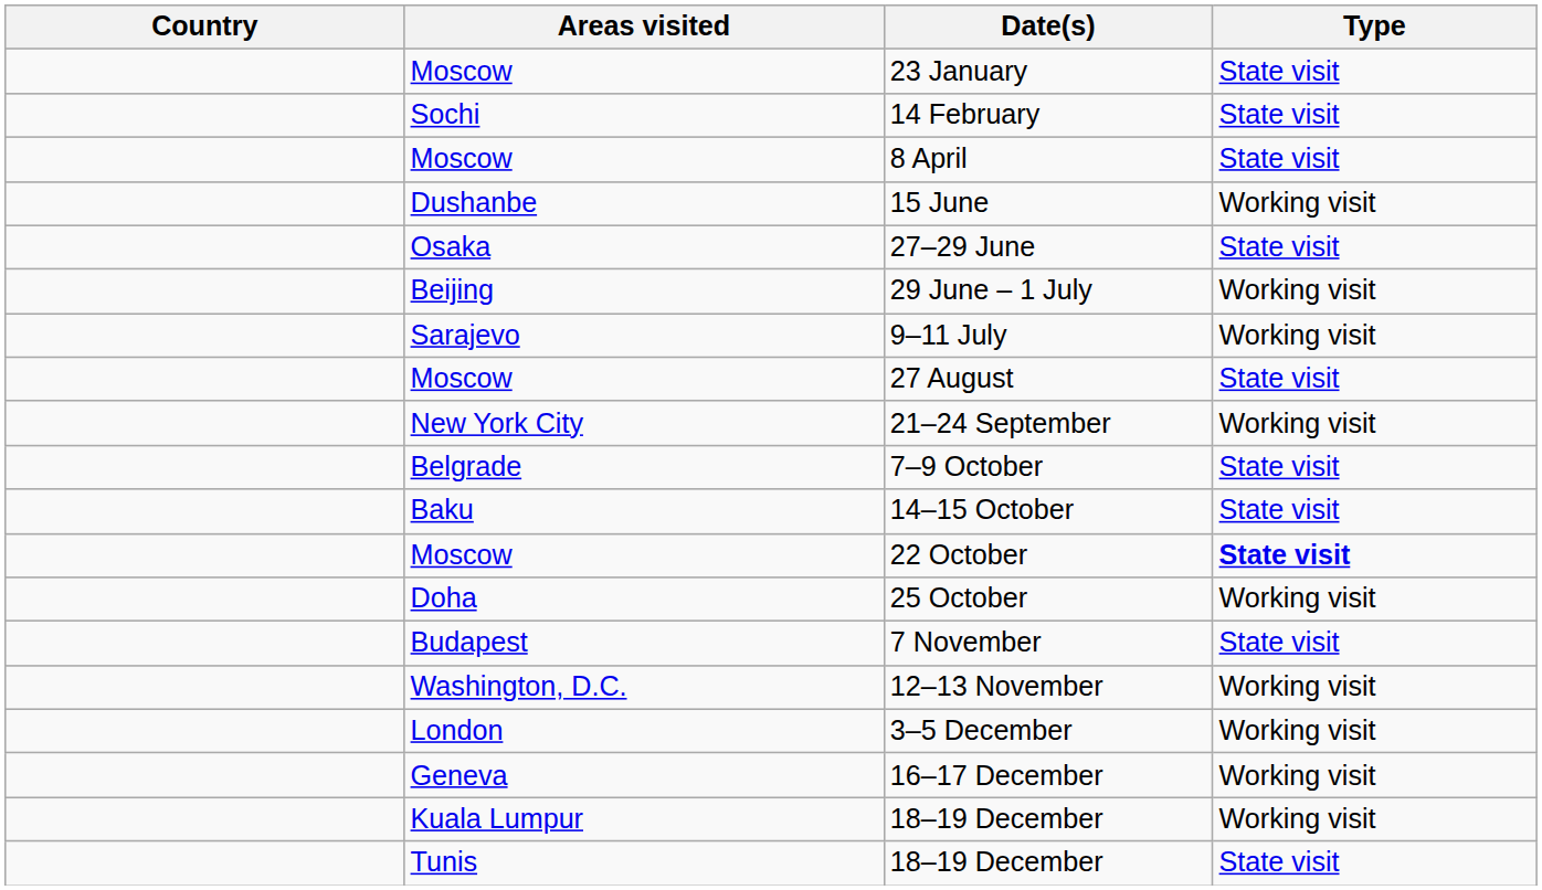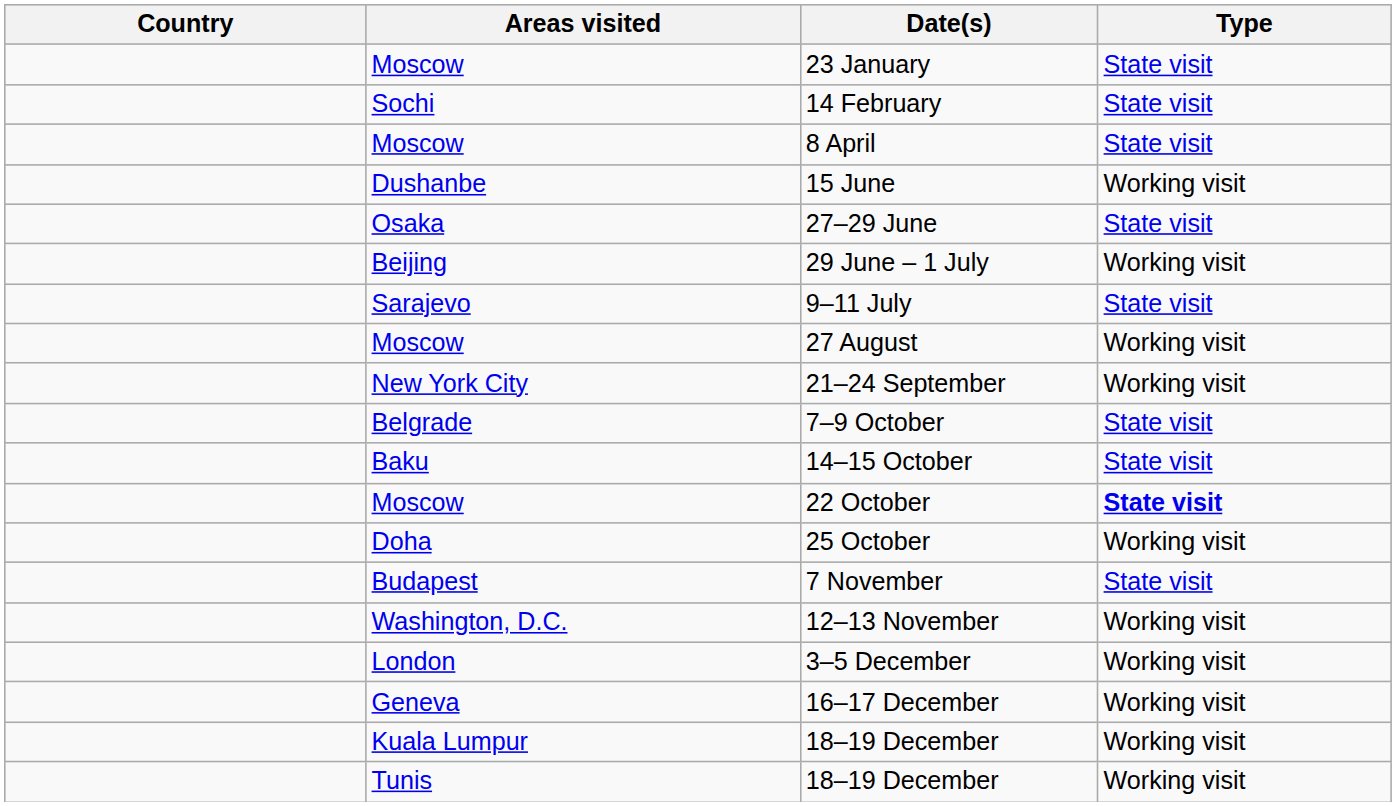 <table class="wikitable" style="margin: 1em auto 1em auto">
 <tr>
 <th width=250>Country</th>
 <th width=300>Areas visited</th>
 <th width=200>Date(s)</th>
 <th width=200>Type</th>
 </tr>
 <tr>
 <td></td>
 <td><a href='#'>Moscow</a></td>
 <td>23 January</td>
 <td><a href='#'>State visit</a></td>
 </tr>
 <tr>
 <td></td>
 <td><a href='#'>Sochi</a></td>
 <td>14 February</td>
 <td><a href='#'>State visit</a></td>
 </tr>
 <tr>
 <td></td>
 <td><a href='#'>Moscow</a></td>
 <td>8 April</td>
 <td><a href='#'>State visit</a></td>
 </tr>
 <tr>
 <td></td>
 <td><a href='#'>Dushanbe</a></td>
 <td>15 June</td>
 <td>Working visit</td>
 </tr>
 <tr>
 <td></td>
 <td><a href='#'>Osaka</a></td>
 <td>27–29 June</td>
 <td><a href='#'>State visit</a></td>
 </tr>
 <tr>
 <td></td>
 <td><a href='#'>Beijing</a></td>
 <td>29 June – 1 July</td>
 <td>Working visit</td>
 </tr>
 <tr>
 <td></td>
 <td><a href='#'>Sarajevo</a></td>
 <td>9–11 July</td>
-<td>Working visit</td>
+<td><a href='#'>State visit</a></td>
 </tr>
 <tr>
 <td></td>
 <td><a href='#'>Moscow</a></td>
 <td>27 August</td>
-<td><a href='#'>State visit</a></td>
+<td>Working visit</td>
 </tr>
 <tr>
 <td></td>
 <td><a href='#'>New York City</a></td>
 <td>21–24 September</td>
 <td>Working visit</td>
 </tr>
 <tr>
 <td></td>
 <td><a href='#'>Belgrade</a></td>
 <td>7–9 October</td>
 <td><a href='#'>State visit</a></td>
 </tr>
 <tr>
 <td></td>
 <td><a href='#'>Baku</a></td>
 <td>14–15 October</td>
 <td><a href='#'>State visit</a></td>
 </tr>
 <tr>
 <td></td>
 <td><a href='#'>Moscow</a></td>
 <td>22 October</td>
 <td><strong><a href='#'>State visit</a></strong></td>
 </tr>
 <tr>
 <td></td>
 <td><a href='#'>Doha</a></td>
 <td>25 October</td>
 <td>Working visit</td>
 </tr>
 <tr>
 <td></td>
 <td><a href='#'>Budapest</a></td>
 <td>7 November</td>
 <td><a href='#'>State visit</a></td>
 </tr>
 <tr>
 <td></td>
 <td><a href='#'>Washington, D.C.</a></td>
 <td>12–13 November</td>
 <td>Working visit</td>
 </tr>
 <tr>
 <td></td>
 <td><a href='#'>London</a></td>
 <td>3–5 December</td>
 <td>Working visit</td>
 </tr>
 <tr>
 <td></td>
 <td><a href='#'>Geneva</a></td>
 <td>16–17 December</td>
 <td>Working visit</td>
 </tr>
 <tr>
 <td></td>
 <td><a href='#'>Kuala Lumpur</a></td>
 <td>18–19 December</td>
 <td>Working visit</td>
 </tr>
 <tr>
 <td></td>
 <td><a href='#'>Tunis</a></td>
 <td>18–19 December</td>
-<td><a href='#'>State visit</a></td>
+<td>Working visit</td>
 </tr>
 </table>
